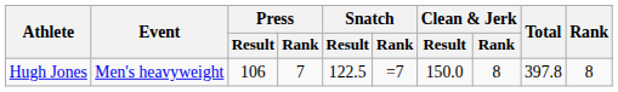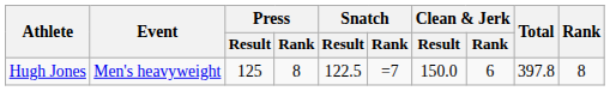 <table class="wikitable" style="font-size:90%">
 <tr>
 <th rowspan="2">Athlete</th>
 <th rowspan="2">Event</th>
 <th colspan="2">Press</th>
 <th colspan="2">Snatch</th>
 <th colspan="2">Clean & Jerk</th>
 <th rowspan="2">Total</th>
 <th rowspan="2">Rank</th>
 </tr>
 <tr style="font-size:95%">
 <th>Result</th>
 <th>Rank</th>
 <th>Result</th>
 <th>Rank</th>
 <th>Result</th>
 <th>Rank</th>
 </tr>
 <tr align=center>
 <td align=left><a href='#'>Hugh Jones</a></td>
 <td align=left><a href='#'>Men's heavyweight</a></td>
-<td>106</td>
-<td>7</td>
+<td>125</td>
+<td>8</td>
 <td>122.5</td>
 <td>=7</td>
 <td>150.0</td>
-<td>8</td>
+<td>6</td>
 <td>397.8</td>
 <td>8</td>
 </tr>
 </table>
